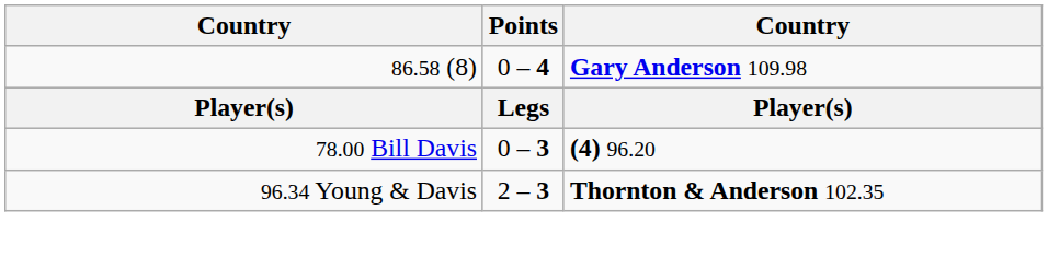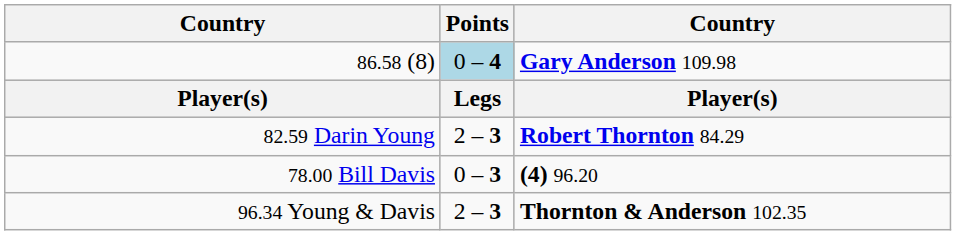 <table class=wikitable style="text-align:center">
 <tr>
 <th width=287>Country</th>
 <th width=1>Points</th>
 <th width=287>Country</th>
 </tr>
 <tr align=left>
 <td align=right><small><span>86.58</span></small>  (8)</td>
-<td align=center>0 – <strong>4</strong></td>
+<td align=center style="background: lightblue;">0 – <strong>4</strong></td>
 <td><strong><a href='#'>Gary Anderson</a></strong> <small><span>109.98</span></small></td>
 </tr>
 <tr>
 <th width=287>Player(s)</th>
 <th width=1>Legs</th>
 <th width=287>Player(s)</th>
+</tr>
+<tr align=left>
+<td align=right><small><span>82.59</span></small> <a href='#'>Darin Young</a></td>
+<td align=center>2 – <strong>3</strong></td>
+<td><strong><a href='#'>Robert Thornton</a></strong> <small><span>84.29</span></small></td>
 </tr>
 <tr align=left>
 <td align=right><small><span>78.00</span></small> <a href='#'>Bill Davis</a></td>
 <td align=center>0 – <strong>3</strong></td>
 <td><strong> (4)</strong> <small><span>96.20</span></small></td>
 </tr>
 <tr align=left>
 <td align=right><small><span>96.34</span></small> Young & Davis</td>
 <td align=center>2 – <strong>3</strong></td>
 <td><strong>Thornton & Anderson</strong> <small><span>102.35</span></small></td>
 </tr>
 </table>
